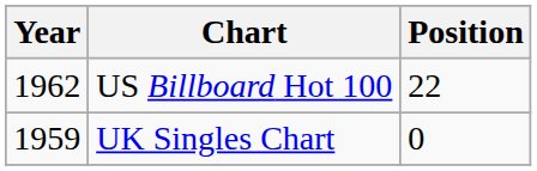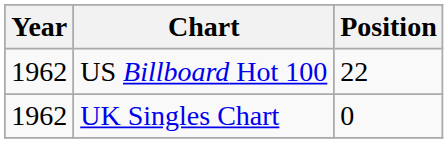 <table class="wikitable">
 <tr>
 <th>Year</th>
 <th>Chart</th>
 <th>Position</th>
 </tr>
 <tr>
 <td>1962</td>
 <td>US <a href='#'><em>Billboard</em> Hot 100</a></td>
 <td>22</td>
 </tr>
 <tr>
-<td>1959</td>
+<td>1962</td>
 <td><a href='#'>UK Singles Chart</a></td>
 <td>0</td>
 </tr>
 </table>
